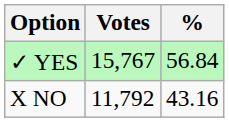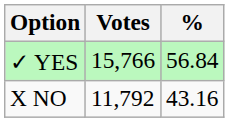 <table class="wikitable">
 <tr>
 <th>Option</th>
 <th>Votes</th>
 <th>%</th>
 </tr>
 <tr>
 <td style=background:#bbf8be>✓ YES</td>
-<td style=background:#bbf8be>15,767</td>
+<td style=background:#bbf8be>15,766</td>
 <td style=background:#bbf8be>56.84</td>
 </tr>
 <tr>
 <td>X NO</td>
 <td>11,792</td>
 <td>43.16</td>
 </tr>
 </table>
